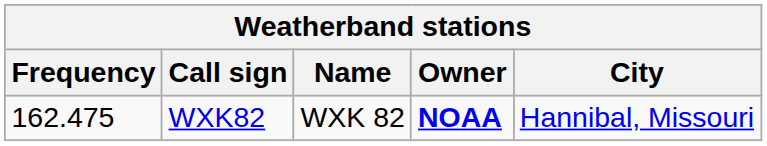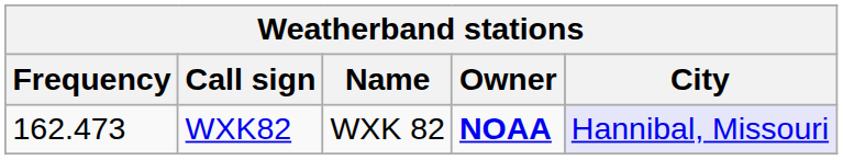 <table class="wikitable">
 <tr>
 <th style="text-align:center;" colspan="6"><strong>Weatherband stations</strong></th>
 </tr>
 <tr>
 <th>Frequency</th>
 <th>Call sign</th>
 <th>Name</th>
 <th>Owner</th>
 <th>City</th>
 </tr>
 <tr>
-<td>162.475</td>
+<td>162.473</td>
 <td><a href='#'>WXK82</a></td>
 <td>WXK 82</td>
 <td><strong><a href='#'>NOAA</a></strong></td>
-<td><a href='#'>Hannibal, Missouri</a></td>
+<td style="background: lavender;"><a href='#'>Hannibal, Missouri</a></td>
 </tr>
 </table>
